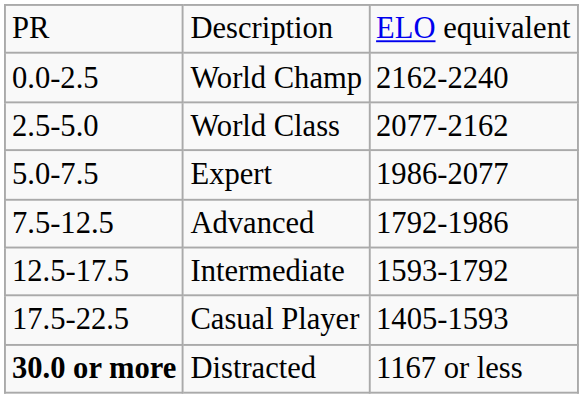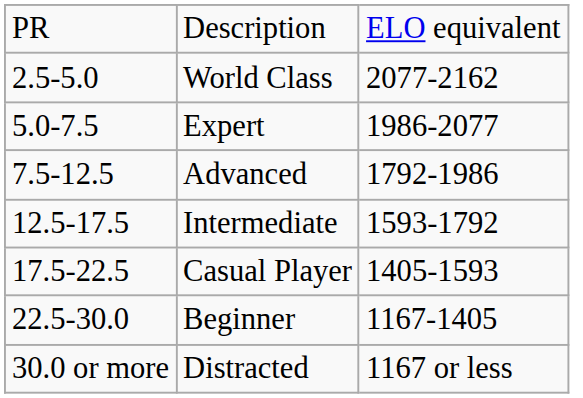 <table class=wikitable>
 <tr>
 <td>PR</td>
 <td>Description</td>
 <td><a href='#'>ELO</a> equivalent</td>
-</tr>
-<tr>
-<td>0.0-2.5</td>
-<td>World Champ</td>
-<td>2162-2240</td>
 </tr>
 <tr>
 <td>2.5-5.0</td>
 <td>World Class</td>
 <td>2077-2162</td>
 </tr>
 <tr>
 <td>5.0-7.5</td>
 <td>Expert</td>
 <td>1986-2077</td>
 </tr>
 <tr>
 <td>7.5-12.5</td>
 <td>Advanced</td>
 <td>1792-1986</td>
 </tr>
 <tr>
 <td>12.5-17.5</td>
 <td>Intermediate</td>
 <td>1593-1792</td>
 </tr>
 <tr>
 <td>17.5-22.5</td>
 <td>Casual Player</td>
 <td>1405-1593</td>
 </tr>
 <tr>
-<td><strong>30.0 or more</strong></td>
+<td>22.5-30.0</td>
+<td>Beginner</td>
+<td>1167-1405</td>
+</tr>
+<tr>
+<td>30.0 or more</td>
 <td>Distracted</td>
 <td>1167 or less</td>
 </tr>
 </table>
